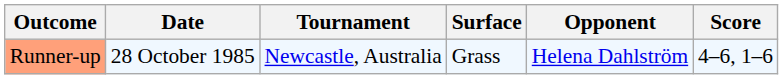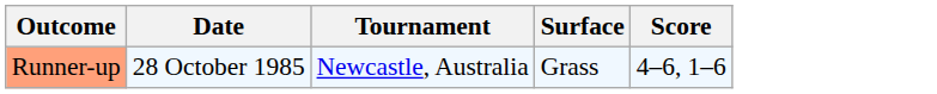 <table class="sortable wikitable" style=font-size:97%>
 <tr>
 <th>Outcome</th>
 <th>Date</th>
 <th>Tournament</th>
 <th>Surface</th>
-<th>Opponent</th>
 <th>Score</th>
 </tr>
 <tr style="background:#f0f8ff;">
 <td bgcolor="FFA07A">Runner-up</td>
 <td>28 October 1985</td>
 <td><a href='#'>Newcastle</a>, Australia</td>
 <td>Grass</td>
-<td> <a href='#'>Helena Dahlström</a></td>
 <td>4–6, 1–6</td>
 </tr>
 </table>
